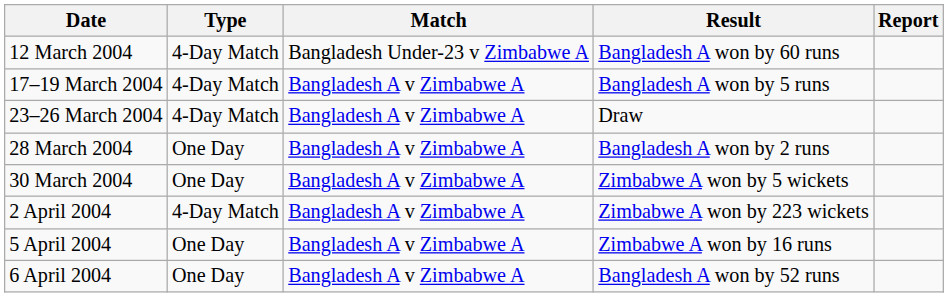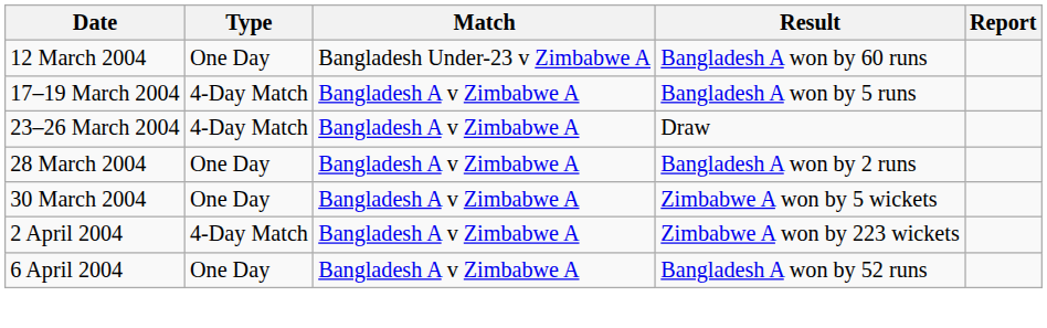 <table class="wikitable">
 <tr>
 <th>Date</th>
 <th>Type</th>
 <th>Match</th>
 <th>Result</th>
 <th>Report</th>
 </tr>
 <tr>
 <td>12 March 2004</td>
-<td>4-Day Match</td>
+<td>One Day</td>
 <td>Bangladesh Under-23 v <a href='#'>Zimbabwe A</a></td>
 <td><a href='#'>Bangladesh A</a> won by 60 runs</td>
 <td></td>
 </tr>
 <tr>
 <td>17–19 March 2004</td>
 <td>4-Day Match</td>
 <td><a href='#'>Bangladesh A</a> v <a href='#'>Zimbabwe A</a></td>
 <td><a href='#'>Bangladesh A</a> won by 5 runs</td>
 <td></td>
 </tr>
 <tr>
 <td>23–26 March 2004</td>
 <td>4-Day Match</td>
 <td><a href='#'>Bangladesh A</a> v <a href='#'>Zimbabwe A</a></td>
 <td>Draw</td>
 <td></td>
 </tr>
 <tr>
 <td>28 March 2004</td>
 <td>One Day</td>
 <td><a href='#'>Bangladesh A</a> v <a href='#'>Zimbabwe A</a></td>
 <td><a href='#'>Bangladesh A</a> won by 2 runs</td>
 <td></td>
 </tr>
 <tr>
 <td>30 March 2004</td>
 <td>One Day</td>
 <td><a href='#'>Bangladesh A</a> v <a href='#'>Zimbabwe A</a></td>
 <td><a href='#'>Zimbabwe A</a> won by 5 wickets</td>
 <td></td>
 </tr>
 <tr>
 <td>2 April 2004</td>
 <td>4-Day Match</td>
 <td><a href='#'>Bangladesh A</a> v <a href='#'>Zimbabwe A</a></td>
 <td><a href='#'>Zimbabwe A</a> won by 223 wickets</td>
 <td></td>
 </tr>
 <tr>
-<td>5 April 2004</td>
-<td>One Day</td>
-<td><a href='#'>Bangladesh A</a> v <a href='#'>Zimbabwe A</a></td>
-<td><a href='#'>Zimbabwe A</a> won by 16 runs</td>
-<td></td>
-</tr>
-<tr>
 <td>6 April 2004</td>
 <td>One Day</td>
 <td><a href='#'>Bangladesh A</a> v <a href='#'>Zimbabwe A</a></td>
 <td><a href='#'>Bangladesh A</a> won by 52 runs</td>
 <td></td>
 </tr>
 </table>
